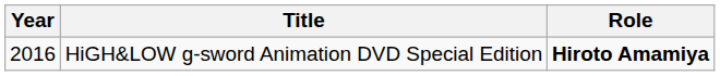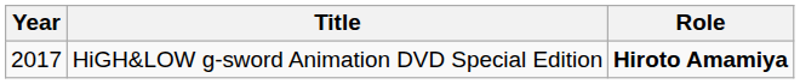 <table class="wikitable">
 <tr>
 <th>Year</th>
 <th>Title</th>
 <th>Role</th>
 </tr>
 <tr>
-<td>2016</td>
+<td>2017</td>
 <td>HiGH&LOW g-sword Animation DVD Special Edition</td>
 <td><strong>Hiroto Amamiya</strong></td>
 </tr>
 </table>
